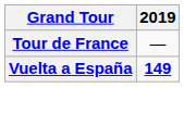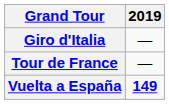 <table class="wikitable plainrowheaders">
 <tr>
 <th scope="col"><a href='#'>Grand Tour</a></th>
 <th scope="col">2019</th>
+</tr>
+<tr style="text-align:center;">
+<th scope="row"> <a href='#'>Giro d'Italia</a></th>
+<td>—</td>
 </tr>
 <tr style="text-align:center;">
 <th scope="row"> <a href='#'>Tour de France</a></th>
 <td>—</td>
 </tr>
 <tr style="text-align:center;">
 <th scope="row"> <a href='#'>Vuelta a España</a></th>
 <td><strong><a href='#'>149</a></strong></td>
 </tr>
 </table>
